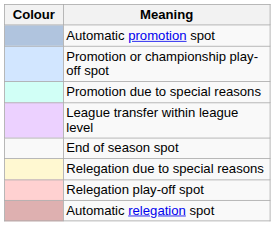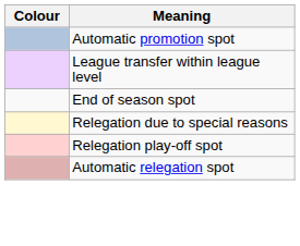 <table class="wikitable" style="width: 325px;">
 <tr>
 <th style="width: 50px;">Colour</th>
 <th style="width: 200px;">Meaning</th>
 </tr>
 <tr>
 <td style="background: #b0c4de"></td>
 <td>Automatic <a href='#'>promotion</a> spot</td>
-</tr>
-<tr>
-<td style="background: #d2e6ff"></td>
-<td>Promotion or championship play-off spot</td>
-</tr>
-<tr>
-<td style="background: #d1fff6"></td>
-<td>Promotion due to special reasons</td>
 </tr>
 <tr>
 <td style="background: #ecd1ff"></td>
 <td>League transfer within league level</td>
 </tr>
 <tr>
 <td></td>
 <td>End of season spot</td>
 </tr>
 <tr>
 <td style="background: #fff8d1"></td>
 <td>Relegation due to special reasons</td>
 </tr>
 <tr>
 <td style="background: #ffd1d1"></td>
 <td>Relegation play-off spot</td>
 </tr>
 <tr>
 <td style="background: #deb0b0"></td>
 <td>Automatic <a href='#'>relegation</a> spot</td>
 </tr>
 </table>
